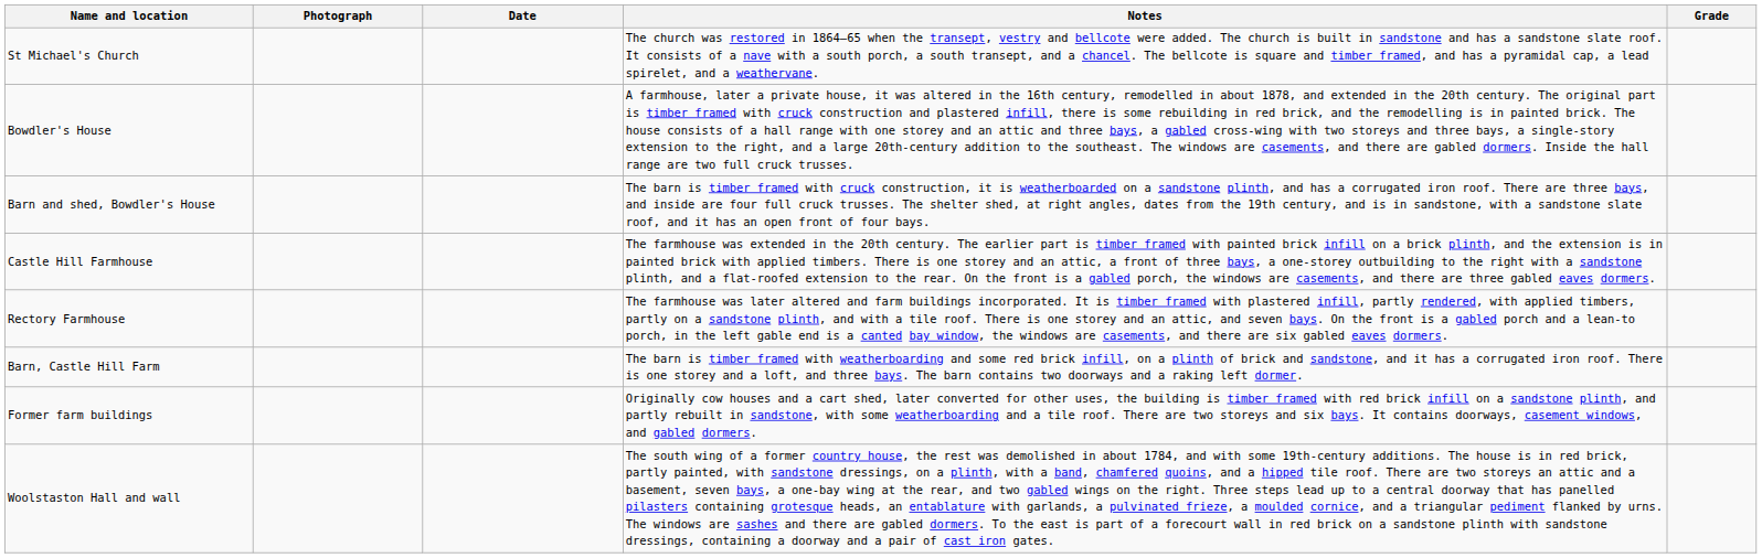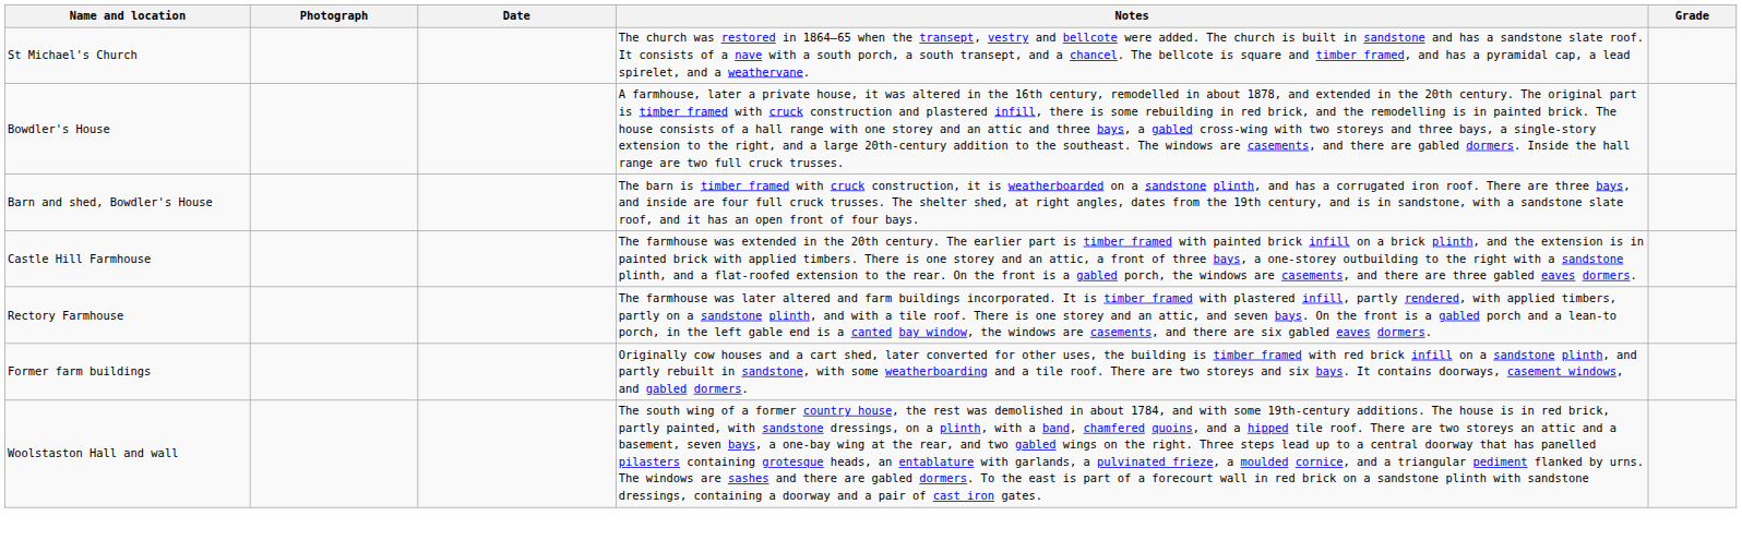 <table class="wikitable sortable plainrowheaders" style="width:100%; border:0; text-align:left; line-height:150%;">
 <tr>
 <th scope="col"  style="width:150px">Name and location</th>
 <th scope="col"  style="width:100px" class="unsortable">Photograph</th>
 <th scope="col"  style="width:120px">Date</th>
 <th scope="col"  style="width:650px" class="unsortable">Notes</th>
 <th scope="col"  style="width:50px">Grade</th>
 </tr>
 <tr>
 <td>St Michael's Church<br><small></small></td>
 <td></td>
 <td align="center"></td>
 <td>The church was <a href='#'>restored</a> in 1864–65 when the <a href='#'>transept</a>, <a href='#'>vestry</a> and <a href='#'>bellcote</a> were added.  The church is built in <a href='#'>sandstone</a> and has a sandstone slate roof.  It consists of a <a href='#'>nave</a> with a south porch, a south transept, and a <a href='#'>chancel</a>.  The bellcote is square and <a href='#'>timber framed</a>, and has a pyramidal cap, a lead spirelet, and a <a href='#'>weathervane</a>.</td>
 <td align="center" ></td>
 </tr>
 <tr>
 <td>Bowdler's House<br><small></small></td>
 <td></td>
 <td align="center"></td>
 <td>A farmhouse, later a private house, it was altered in the 16th century, remodelled in about 1878, and extended in the 20th century.  The original part is <a href='#'>timber framed</a> with <a href='#'>cruck</a> construction and plastered <a href='#'>infill</a>, there is some rebuilding in red brick, and the remodelling is in painted brick.  The house consists of a hall range with one storey and an attic and three <a href='#'>bays</a>, a <a href='#'>gabled</a> cross-wing with two storeys and three bays, a single-story extension to the right, and a large 20th-century addition to the southeast.  The windows are <a href='#'>casements</a>, and there are gabled <a href='#'>dormers</a>.  Inside the hall range are two full cruck trusses.</td>
 <td align="center" ></td>
 </tr>
 <tr>
 <td>Barn and shed, Bowdler's House<br><small></small></td>
 <td></td>
 <td align="center"></td>
 <td>The barn is <a href='#'>timber framed</a> with <a href='#'>cruck</a> construction, it is <a href='#'>weatherboarded</a> on a <a href='#'>sandstone</a> <a href='#'>plinth</a>, and has a corrugated iron roof.  There are three <a href='#'>bays</a>, and inside are four full cruck trusses.  The shelter shed, at right angles, dates from the 19th century, and is in sandstone, with a sandstone slate roof, and it has an open front of four bays.</td>
 <td align="center" ></td>
 </tr>
 <tr>
 <td>Castle Hill Farmhouse<br><small></small></td>
 <td></td>
 <td align="center"></td>
 <td>The farmhouse was extended in the 20th century.  The earlier part is <a href='#'>timber framed</a> with painted brick <a href='#'>infill</a> on a brick <a href='#'>plinth</a>, and the extension is in painted brick with applied timbers.  There is one storey and an attic, a front of three <a href='#'>bays</a>, a one-storey outbuilding to the right with a <a href='#'>sandstone</a> plinth, and a flat-roofed extension to the rear.  On the front is a <a href='#'>gabled</a> porch, the windows are <a href='#'>casements</a>, and there are three gabled <a href='#'>eaves</a> <a href='#'>dormers</a>.</td>
 <td align="center" ></td>
 </tr>
 <tr>
 <td>Rectory Farmhouse<br><small></small></td>
 <td></td>
 <td align="center"></td>
 <td>The farmhouse was later altered and farm buildings incorporated.  It is <a href='#'>timber framed</a> with plastered <a href='#'>infill</a>, partly <a href='#'>rendered</a>, with applied timbers, partly on a <a href='#'>sandstone</a> <a href='#'>plinth</a>, and with a tile roof.  There is one storey and an attic, and seven <a href='#'>bays</a>.  On the front is a <a href='#'>gabled</a> porch and a lean-to porch, in the left gable end is a <a href='#'>canted</a> <a href='#'>bay window</a>, the windows are <a href='#'>casements</a>, and there are six gabled <a href='#'>eaves</a> <a href='#'>dormers</a>.</td>
 <td align="center" ></td>
 </tr>
 <tr>
-<td>Barn, Castle Hill Farm<br><small></small></td>
-<td></td>
-<td align="center"></td>
-<td>The barn is <a href='#'>timber framed</a> with <a href='#'>weatherboarding</a> and some red brick <a href='#'>infill</a>, on a <a href='#'>plinth</a> of brick and <a href='#'>sandstone</a>, and it has a corrugated iron roof.  There is one storey and a loft, and three <a href='#'>bays</a>.  The barn contains two doorways and a raking left <a href='#'>dormer</a>.</td>
-<td align="center" ></td>
-</tr>
-<tr>
 <td>Former farm buildings<br><small></small></td>
 <td></td>
 <td align="center"></td>
 <td>Originally cow houses and a cart shed, later converted for other uses, the building is <a href='#'>timber framed</a> with red brick <a href='#'>infill</a> on a <a href='#'>sandstone</a> <a href='#'>plinth</a>, and partly rebuilt in <a href='#'>sandstone</a>, with some <a href='#'>weatherboarding</a> and a tile roof.  There are two storeys and six <a href='#'>bays</a>.  It contains doorways, <a href='#'>casement windows</a>, and <a href='#'>gabled</a> <a href='#'>dormers</a>.</td>
 <td align="center" ></td>
 </tr>
 <tr>
 <td>Woolstaston Hall and wall<br><small></small></td>
 <td></td>
 <td align="center"></td>
 <td>The south wing of a former <a href='#'>country house</a>, the rest was demolished in about 1784, and with some 19th-century additions.  The house is in red brick, partly painted, with <a href='#'>sandstone</a> dressings, on a <a href='#'>plinth</a>, with a <a href='#'>band</a>, <a href='#'>chamfered</a> <a href='#'>quoins</a>, and a <a href='#'>hipped</a> tile roof.  There are two storeys an attic and a basement, seven <a href='#'>bays</a>, a one-bay wing at the rear, and two <a href='#'>gabled</a> wings on the right.  Three steps lead up to a central doorway that has panelled <a href='#'>pilasters</a> containing <a href='#'>grotesque</a> heads, an <a href='#'>entablature</a> with garlands, a <a href='#'>pulvinated frieze</a>, a <a href='#'>moulded</a> <a href='#'>cornice</a>, and a triangular <a href='#'>pediment</a> flanked by urns.  The windows are <a href='#'>sashes</a> and there are gabled <a href='#'>dormers</a>.  To the east is part of a forecourt wall in red brick on a sandstone plinth with sandstone dressings, containing a doorway and a pair of <a href='#'>cast iron</a> gates.</td>
 <td align="center" ></td>
 </tr>
 <tr>
 </tr>
 </table>
